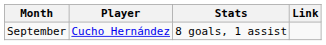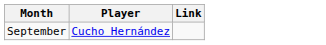 <table class=wikitable>
 <tr>
 <th>Month</th>
 <th>Player</th>
-<th>Stats</th>
 <th>Link</th>
 </tr>
 <tr>
 <td>September</td>
 <td> <a href='#'>Cucho Hernández</a></td>
-<td>8 goals, 1 assist</td>
 <td></td>
 </tr>
 </table>
